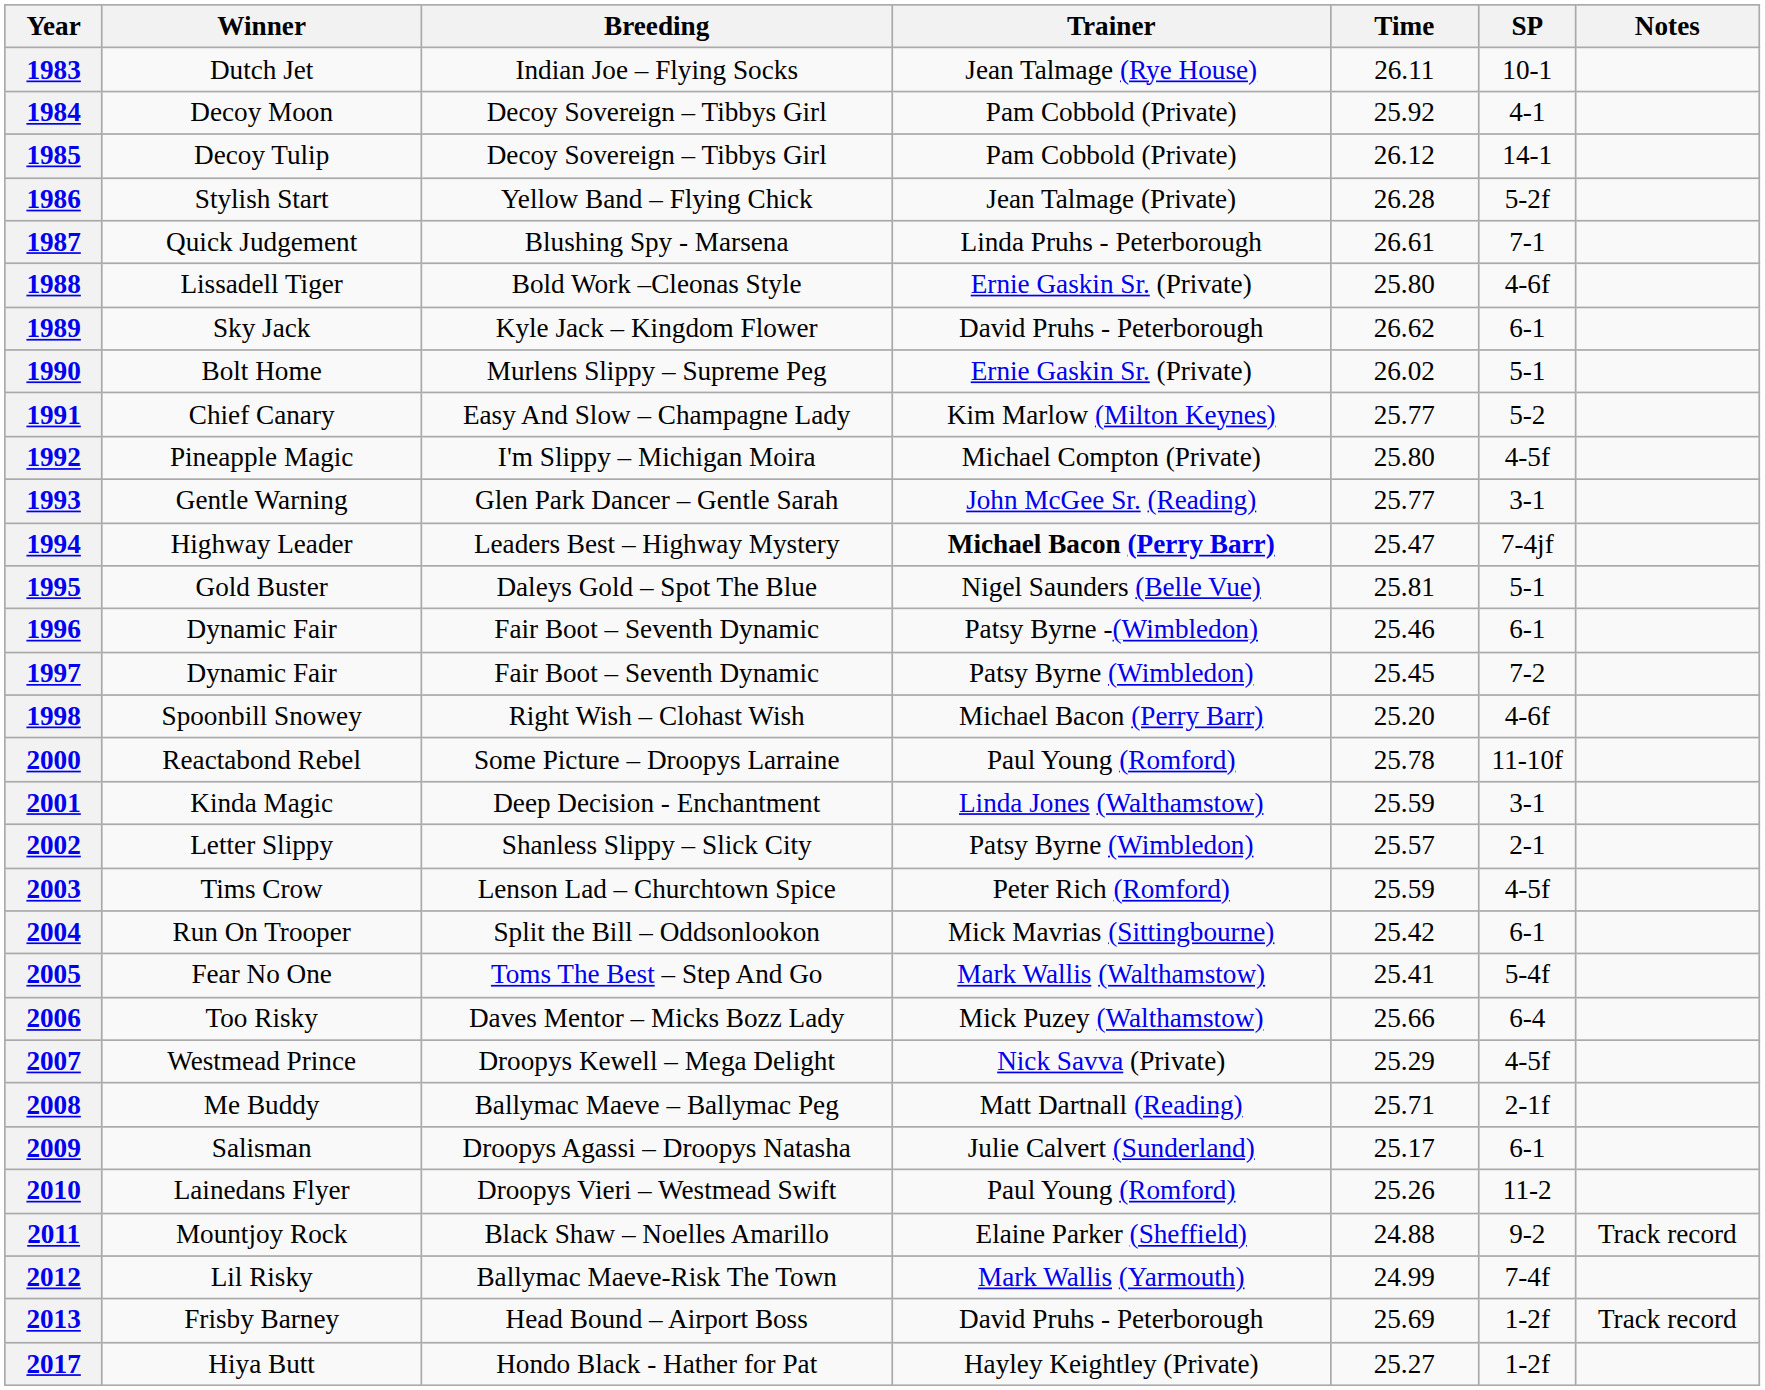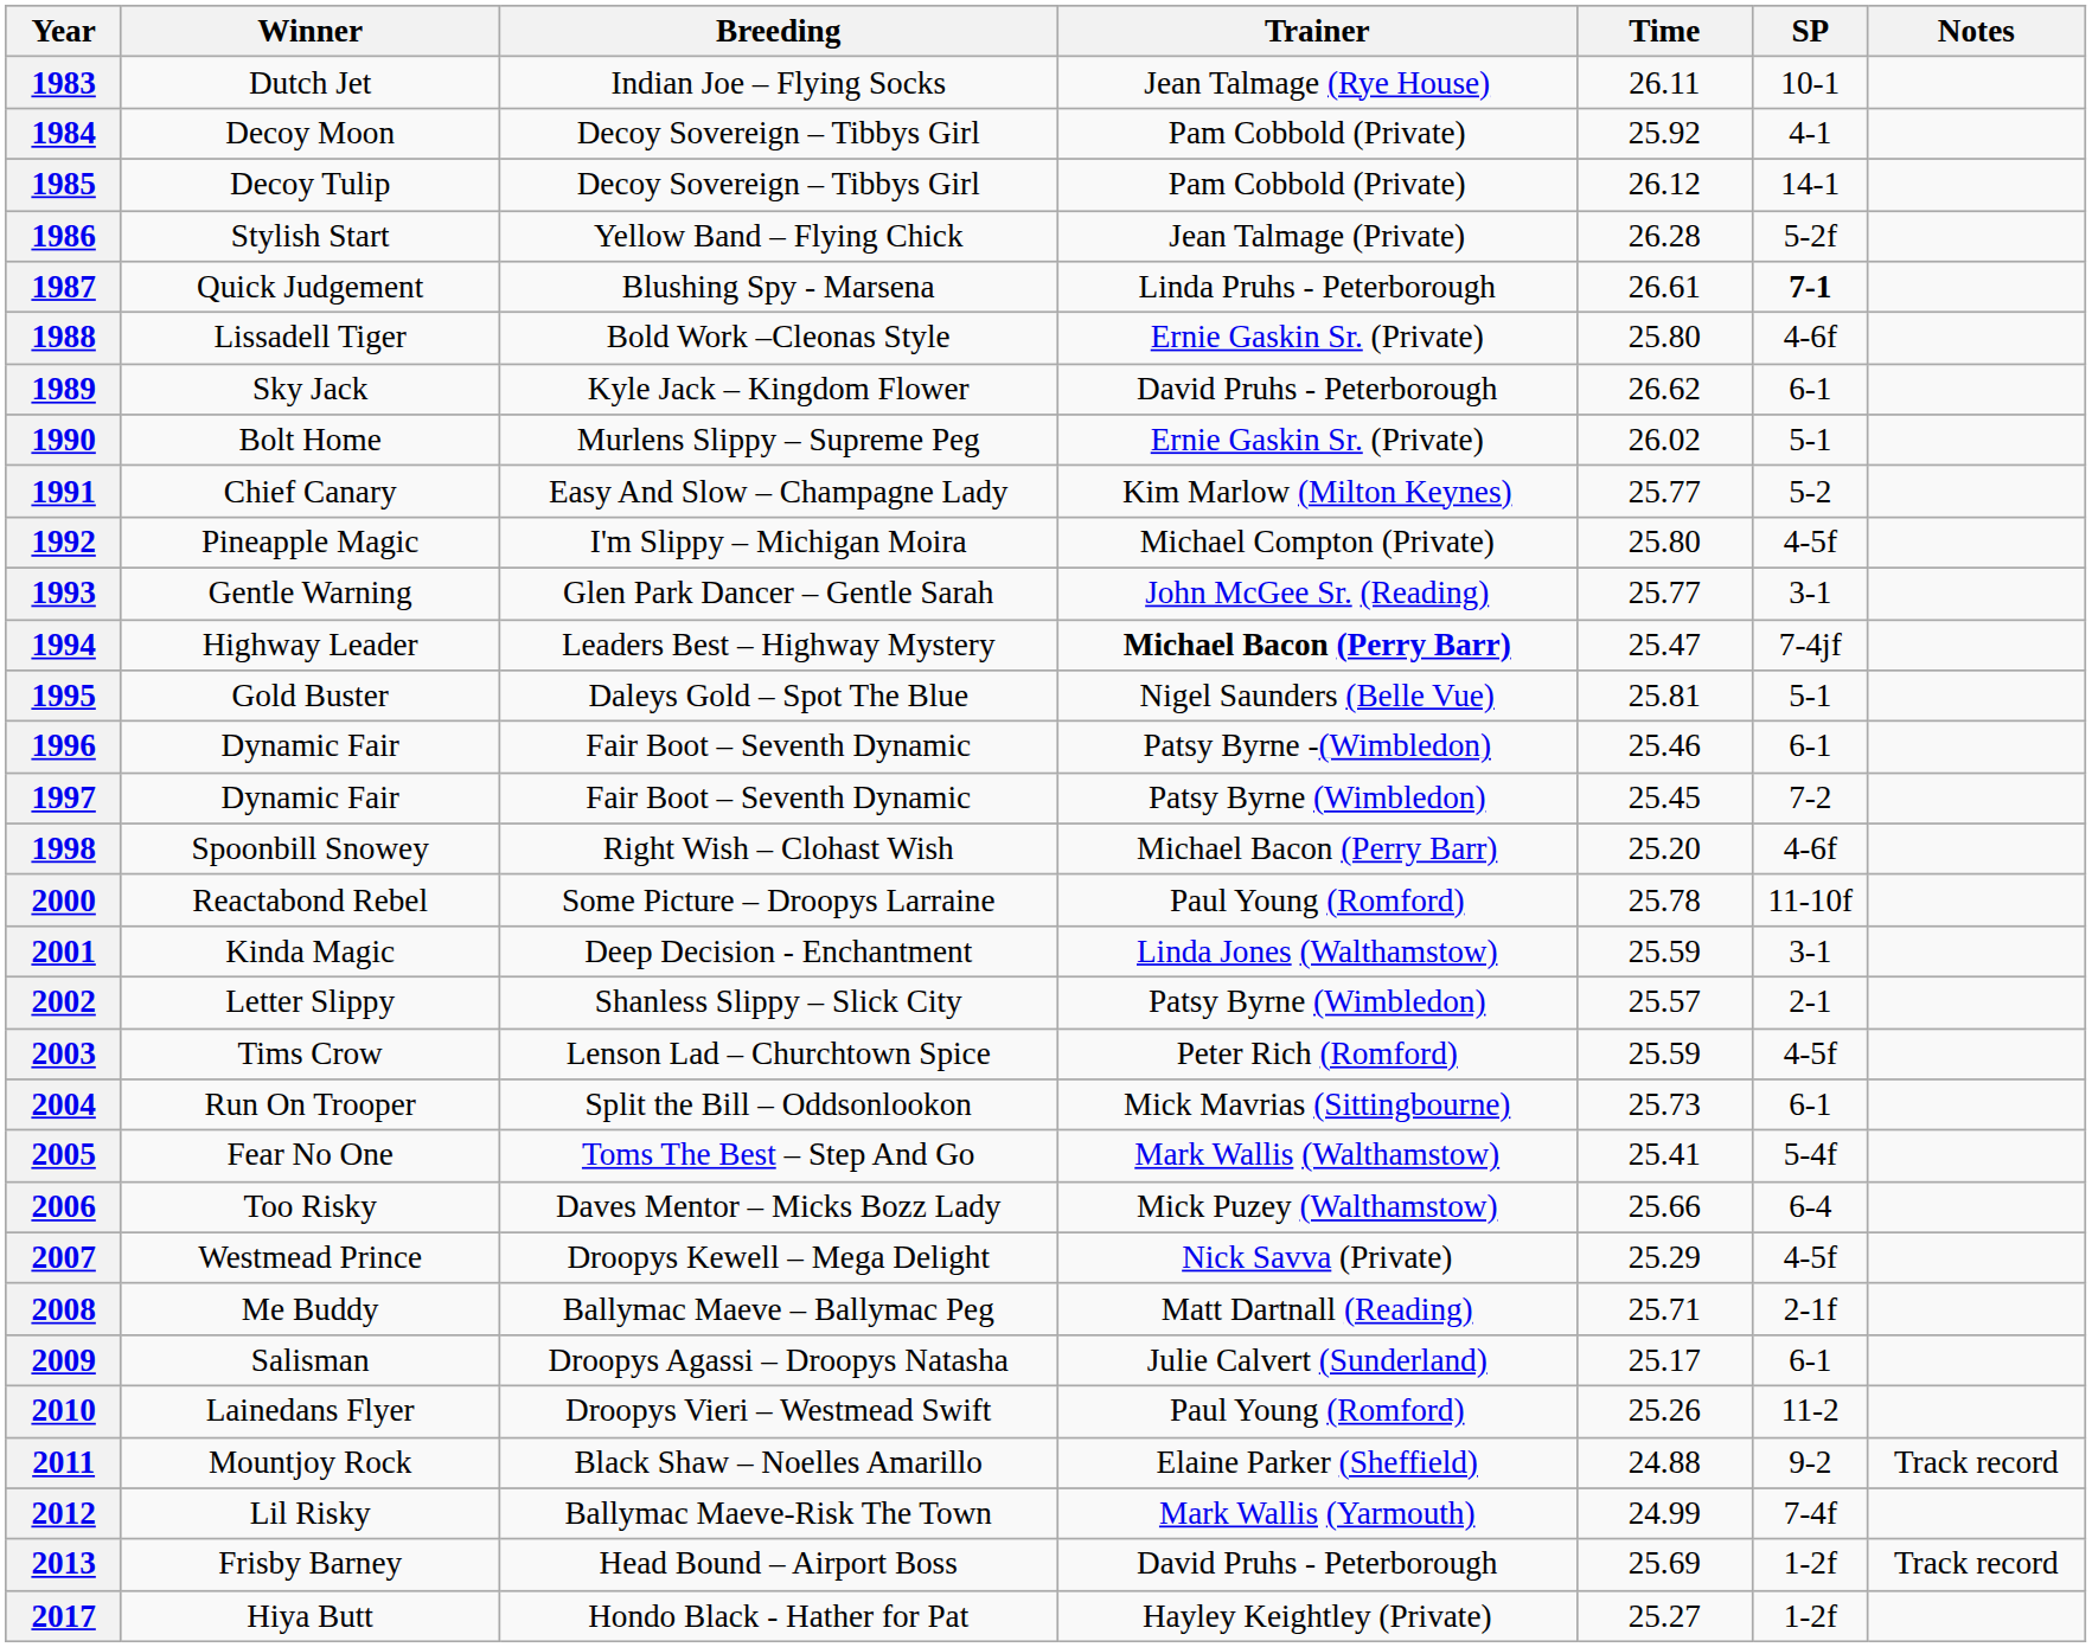 <table class="wikitable" style="text-align:center">
 <tr>
 <th width=50>Year</th>
 <th width=180>Winner</th>
 <th width=270>Breeding</th>
 <th width=250>Trainer</th>
 <th width=80>Time</th>
 <th width=50>SP</th>
 <th width=100>Notes</th>
 </tr>
 <tr>
 <th><a href='#'>1983</a></th>
 <td>Dutch Jet</td>
 <td>Indian Joe – Flying Socks</td>
 <td>Jean Talmage <a href='#'>(Rye House)</a></td>
 <td>26.11</td>
 <td>10-1</td>
 <td></td>
 </tr>
 <tr>
 <th><a href='#'>1984</a></th>
 <td>Decoy Moon</td>
 <td>Decoy Sovereign – Tibbys Girl</td>
 <td>Pam Cobbold (Private)</td>
 <td>25.92</td>
 <td>4-1</td>
 <td></td>
 </tr>
 <tr>
 <th><a href='#'>1985</a></th>
 <td>Decoy Tulip</td>
 <td>Decoy Sovereign – Tibbys Girl</td>
 <td>Pam Cobbold (Private)</td>
 <td>26.12</td>
 <td>14-1</td>
 <td></td>
 </tr>
 <tr>
 <th><a href='#'>1986</a></th>
 <td>Stylish Start</td>
 <td>Yellow Band – Flying Chick</td>
 <td>Jean Talmage (Private)</td>
 <td>26.28</td>
 <td>5-2f</td>
 <td></td>
 </tr>
 <tr>
 <th><a href='#'>1987</a></th>
 <td>Quick Judgement</td>
 <td>Blushing Spy - Marsena</td>
 <td>Linda Pruhs - Peterborough</td>
 <td>26.61</td>
-<td>7-1</td>
+<td><strong>7-1</strong></td>
 <td></td>
 </tr>
 <tr>
 <th><a href='#'>1988</a></th>
 <td>Lissadell Tiger</td>
 <td>Bold Work –Cleonas Style</td>
 <td><a href='#'>Ernie Gaskin Sr.</a> (Private)</td>
 <td>25.80</td>
 <td>4-6f</td>
 <td></td>
 </tr>
 <tr>
 <th><a href='#'>1989</a></th>
 <td>Sky Jack</td>
 <td>Kyle Jack – Kingdom Flower</td>
 <td>David Pruhs - Peterborough</td>
 <td>26.62</td>
 <td>6-1</td>
 <td></td>
 </tr>
 <tr>
 <th><a href='#'>1990</a></th>
 <td>Bolt Home</td>
 <td>Murlens Slippy – Supreme Peg</td>
 <td><a href='#'>Ernie Gaskin Sr.</a> (Private)</td>
 <td>26.02</td>
 <td>5-1</td>
 <td></td>
 </tr>
 <tr>
 <th><a href='#'>1991</a></th>
 <td>Chief Canary</td>
 <td>Easy And Slow – Champagne Lady</td>
 <td>Kim Marlow <a href='#'>(Milton Keynes)</a></td>
 <td>25.77</td>
 <td>5-2</td>
 <td></td>
 </tr>
 <tr>
 <th><a href='#'>1992</a></th>
 <td>Pineapple Magic</td>
 <td>I'm Slippy – Michigan Moira</td>
 <td>Michael Compton (Private)</td>
 <td>25.80</td>
 <td>4-5f</td>
 <td></td>
 </tr>
 <tr>
 <th><a href='#'>1993</a></th>
 <td>Gentle Warning</td>
 <td>Glen Park Dancer – Gentle Sarah</td>
 <td><a href='#'>John McGee Sr.</a> <a href='#'>(Reading)</a></td>
 <td>25.77</td>
 <td>3-1</td>
 <td></td>
 </tr>
 <tr>
 <th><a href='#'>1994</a></th>
 <td>Highway Leader</td>
 <td>Leaders Best – Highway Mystery</td>
 <td><strong>Michael Bacon <a href='#'>(Perry Barr)</a></strong></td>
 <td>25.47</td>
 <td>7-4jf</td>
 <td></td>
 </tr>
 <tr>
 <th><a href='#'>1995</a></th>
 <td>Gold Buster</td>
 <td>Daleys Gold – Spot The Blue</td>
 <td>Nigel Saunders <a href='#'>(Belle Vue)</a></td>
 <td>25.81</td>
 <td>5-1</td>
 <td></td>
 </tr>
 <tr>
 <th><a href='#'>1996</a></th>
 <td>Dynamic Fair</td>
 <td>Fair Boot – Seventh Dynamic</td>
 <td>Patsy Byrne -<a href='#'>(Wimbledon)</a></td>
 <td>25.46</td>
 <td>6-1</td>
 <td></td>
 </tr>
 <tr>
 <th><a href='#'>1997</a></th>
 <td>Dynamic Fair</td>
 <td>Fair Boot – Seventh Dynamic</td>
 <td>Patsy Byrne <a href='#'>(Wimbledon)</a></td>
 <td>25.45</td>
 <td>7-2</td>
 <td></td>
 </tr>
 <tr>
 <th><a href='#'>1998</a></th>
 <td>Spoonbill Snowey</td>
 <td>Right Wish – Clohast Wish</td>
 <td>Michael Bacon <a href='#'>(Perry Barr)</a></td>
 <td>25.20</td>
 <td>4-6f</td>
 <td></td>
 </tr>
 <tr>
 <th><a href='#'>2000</a></th>
 <td>Reactabond Rebel</td>
 <td>Some Picture – Droopys Larraine</td>
 <td>Paul Young <a href='#'>(Romford)</a></td>
 <td>25.78</td>
 <td>11-10f</td>
 <td></td>
 </tr>
 <tr>
 <th><a href='#'>2001</a></th>
 <td>Kinda Magic</td>
 <td>Deep Decision - Enchantment</td>
 <td><a href='#'>Linda Jones</a> <a href='#'>(Walthamstow)</a></td>
 <td>25.59</td>
 <td>3-1</td>
 <td></td>
 </tr>
 <tr>
 <th><a href='#'>2002</a></th>
 <td>Letter Slippy</td>
 <td>Shanless Slippy – Slick City</td>
 <td>Patsy Byrne <a href='#'>(Wimbledon)</a></td>
 <td>25.57</td>
 <td>2-1</td>
 <td></td>
 </tr>
 <tr>
 <th><a href='#'>2003</a></th>
 <td>Tims Crow</td>
 <td>Lenson Lad – Churchtown Spice</td>
 <td>Peter Rich <a href='#'>(Romford)</a></td>
 <td>25.59</td>
 <td>4-5f</td>
 <td></td>
 </tr>
 <tr>
 <th><a href='#'>2004</a></th>
 <td>Run On Trooper</td>
 <td>Split the Bill – Oddsonlookon</td>
 <td>Mick Mavrias <a href='#'>(Sittingbourne)</a></td>
-<td>25.42</td>
+<td>25.73</td>
 <td>6-1</td>
 <td></td>
 </tr>
 <tr>
 <th><a href='#'>2005</a></th>
 <td>Fear No One</td>
 <td><a href='#'>Toms The Best</a> – Step And Go</td>
 <td><a href='#'>Mark Wallis</a> <a href='#'>(Walthamstow)</a></td>
 <td>25.41</td>
 <td>5-4f</td>
 <td></td>
 </tr>
 <tr>
 <th><a href='#'>2006</a></th>
 <td>Too Risky</td>
 <td>Daves Mentor – Micks Bozz Lady</td>
 <td>Mick Puzey <a href='#'>(Walthamstow)</a></td>
 <td>25.66</td>
 <td>6-4</td>
 <td></td>
 </tr>
 <tr>
 <th><a href='#'>2007</a></th>
 <td>Westmead Prince</td>
 <td>Droopys Kewell – Mega Delight</td>
 <td><a href='#'>Nick Savva</a> (Private)</td>
 <td>25.29</td>
 <td>4-5f</td>
 <td></td>
 </tr>
 <tr>
 <th><a href='#'>2008</a></th>
 <td>Me Buddy</td>
 <td>Ballymac Maeve – Ballymac Peg</td>
 <td>Matt Dartnall <a href='#'>(Reading)</a></td>
 <td>25.71</td>
 <td>2-1f</td>
 <td></td>
 </tr>
 <tr>
 <th><a href='#'>2009</a></th>
 <td>Salisman</td>
 <td>Droopys Agassi – Droopys Natasha</td>
 <td>Julie Calvert <a href='#'>(Sunderland)</a></td>
 <td>25.17</td>
 <td>6-1</td>
 <td></td>
 </tr>
 <tr>
 <th><a href='#'>2010</a></th>
 <td>Lainedans Flyer</td>
 <td>Droopys Vieri – Westmead Swift</td>
 <td>Paul Young <a href='#'>(Romford)</a></td>
 <td>25.26</td>
 <td>11-2</td>
 <td></td>
 </tr>
 <tr>
 <th><a href='#'>2011</a></th>
 <td>Mountjoy Rock</td>
 <td>Black Shaw – Noelles Amarillo</td>
 <td>Elaine Parker <a href='#'>(Sheffield)</a></td>
 <td>24.88</td>
 <td>9-2</td>
 <td>Track record</td>
 </tr>
 <tr>
 <th><a href='#'>2012</a></th>
 <td>Lil Risky</td>
 <td>Ballymac Maeve-Risk The Town</td>
 <td><a href='#'>Mark Wallis</a> <a href='#'>(Yarmouth)</a></td>
 <td>24.99</td>
 <td>7-4f</td>
 <td></td>
 </tr>
 <tr>
 <th><a href='#'>2013</a></th>
 <td>Frisby Barney</td>
 <td>Head Bound – Airport Boss</td>
 <td>David Pruhs - Peterborough</td>
 <td>25.69</td>
 <td>1-2f</td>
 <td>Track record</td>
 </tr>
 <tr>
 <th><a href='#'>2017</a></th>
 <td>Hiya Butt </td>
 <td>Hondo Black - Hather for Pat</td>
 <td>Hayley Keightley (Private)</td>
 <td>25.27</td>
 <td>1-2f</td>
 <td></td>
 </tr>
 </table>
